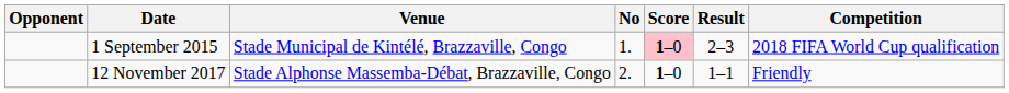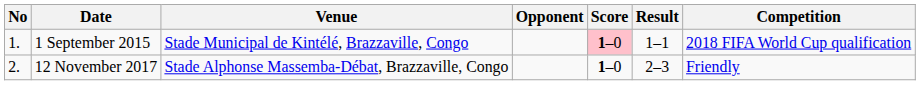 <table class="wikitable" style="font-size:100%;">
 <tr>
-<th>Opponent</th>
+<th>No</th>
 <th>Date</th>
 <th>Venue</th>
-<th>No</th>
+<th>Opponent</th>
 <th>Score</th>
 <th>Result</th>
 <th>Competition</th>
 </tr>
 <tr>
-<td></td>
+<td>1.</td>
 <td>1 September 2015</td>
 <td><a href='#'>Stade Municipal de Kintélé</a>, <a href='#'>Brazzaville</a>, <a href='#'>Congo</a></td>
-<td>1.</td>
+<td></td>
 <td align=center style="background: pink;"><strong>1</strong>–0</td>
-<td align=center>2–3</td>
+<td align=center>1–1</td>
 <td><a href='#'>2018 FIFA World Cup qualification</a></td>
 </tr>
 <tr>
-<td></td>
+<td>2.</td>
 <td>12 November 2017</td>
 <td><a href='#'>Stade Alphonse Massemba-Débat</a>, Brazzaville, Congo</td>
-<td>2.</td>
+<td></td>
 <td align=center><strong>1</strong>–0</td>
-<td align=center>1–1</td>
+<td align=center>2–3</td>
 <td><a href='#'>Friendly</a></td>
 </tr>
 </table>
